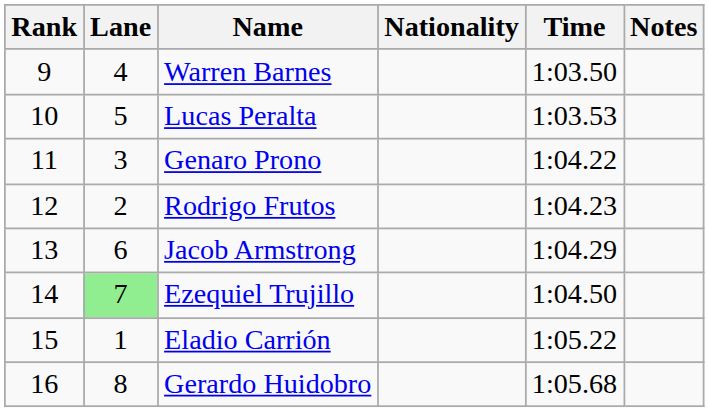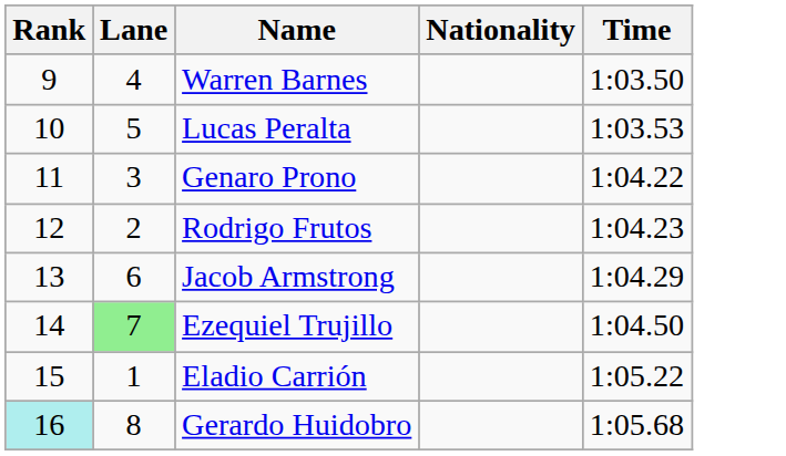 <table class="wikitable sortable" style="text-align:center">
 <tr>
 <th>Rank</th>
 <th>Lane</th>
 <th>Name</th>
 <th>Nationality</th>
 <th>Time</th>
-<th>Notes</th>
 </tr>
 <tr>
 <td>9</td>
 <td>4</td>
 <td align=left><a href='#'>Warren Barnes</a></td>
 <td align=left></td>
 <td>1:03.50</td>
-<td></td>
 </tr>
 <tr>
 <td>10</td>
 <td>5</td>
 <td align=left><a href='#'>Lucas Peralta</a></td>
 <td align=left></td>
 <td>1:03.53</td>
-<td></td>
 </tr>
 <tr>
 <td>11</td>
 <td>3</td>
 <td align=left><a href='#'>Genaro Prono</a></td>
 <td align=left></td>
 <td>1:04.22</td>
-<td></td>
 </tr>
 <tr>
 <td>12</td>
 <td>2</td>
 <td align=left><a href='#'>Rodrigo Frutos</a></td>
 <td align=left></td>
 <td>1:04.23</td>
-<td></td>
 </tr>
 <tr>
 <td>13</td>
 <td>6</td>
 <td align=left><a href='#'>Jacob Armstrong</a></td>
 <td align=left></td>
 <td>1:04.29</td>
-<td></td>
 </tr>
 <tr>
 <td>14</td>
 <td style="background: lightgreen;">7</td>
 <td align=left><a href='#'>Ezequiel Trujillo</a></td>
 <td align=left></td>
 <td>1:04.50</td>
-<td></td>
 </tr>
 <tr>
 <td>15</td>
 <td>1</td>
 <td align=left><a href='#'>Eladio Carrión</a></td>
 <td align=left></td>
 <td>1:05.22</td>
-<td></td>
 </tr>
 <tr>
-<td>16</td>
+<td style="background: paleturquoise;">16</td>
 <td>8</td>
 <td align=left><a href='#'>Gerardo Huidobro</a></td>
 <td align=left></td>
 <td>1:05.68</td>
-<td></td>
 </tr>
 </table>
